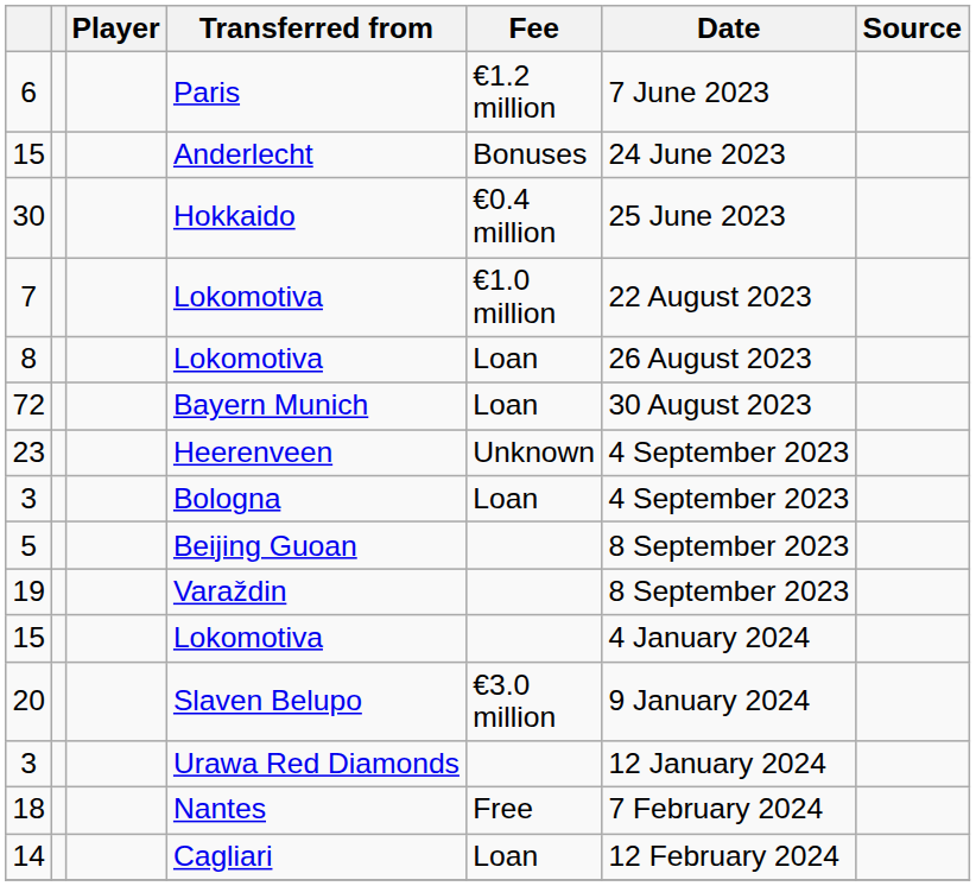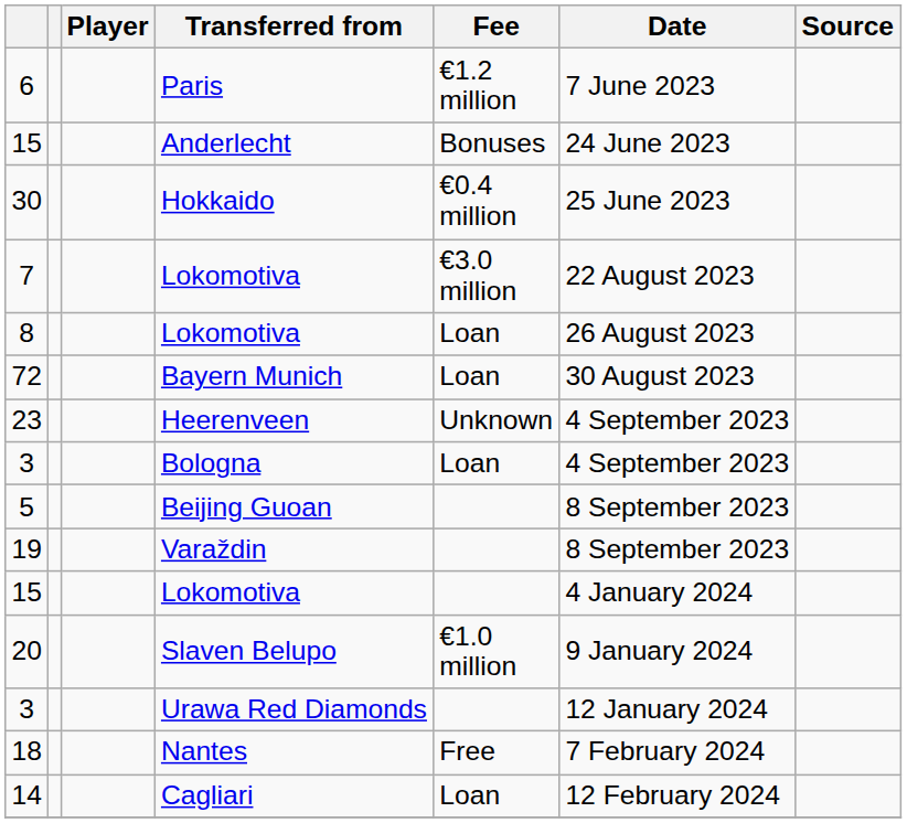 <table class="wikitable plainrowheaders sortable">
 <tr>
 <th></th>
 <th></th>
 <th scope=col>Player</th>
 <th>Transferred from</th>
 <th !scope=col; style="width: 65px;">Fee</th>
 <th scope=col>Date</th>
 <th scope=col>Source</th>
 </tr>
 <tr>
 <td align=center>6</td>
 <td align=center></td>
 <td></td>
 <td> <a href='#'>Paris</a></td>
 <td>€1.2 million</td>
 <td>7 June 2023</td>
 <td></td>
 </tr>
 <tr>
 <td align=center>15</td>
 <td align=center></td>
 <td></td>
 <td> <a href='#'>Anderlecht</a></td>
 <td>Bonuses</td>
 <td>24 June 2023</td>
 <td></td>
 </tr>
 <tr>
 <td align=center>30</td>
 <td align=center></td>
 <td></td>
 <td> <a href='#'>Hokkaido</a></td>
 <td>€0.4 million</td>
 <td>25 June 2023</td>
 <td></td>
 </tr>
 <tr>
 <td align=center>7</td>
 <td align=center></td>
 <td></td>
 <td> <a href='#'>Lokomotiva</a></td>
-<td>€1.0 million</td>
+<td>€3.0 million</td>
 <td>22 August 2023</td>
 <td></td>
 </tr>
 <tr>
 <td align=center>8</td>
 <td align=center></td>
 <td></td>
 <td> <a href='#'>Lokomotiva</a></td>
 <td>Loan</td>
 <td>26 August 2023</td>
 <td></td>
 </tr>
 <tr>
 <td align=center>72</td>
 <td align=center></td>
 <td></td>
 <td> <a href='#'>Bayern Munich</a></td>
 <td>Loan</td>
 <td>30 August 2023</td>
 <td></td>
 </tr>
 <tr>
 <td align=center>23</td>
 <td align=center></td>
 <td></td>
 <td> <a href='#'>Heerenveen</a></td>
 <td>Unknown</td>
 <td>4 September 2023</td>
 <td></td>
 </tr>
 <tr>
 <td align=center>3</td>
 <td align=center></td>
 <td></td>
 <td> <a href='#'>Bologna</a></td>
 <td>Loan</td>
 <td>4 September 2023</td>
 <td></td>
 </tr>
 <tr>
 <td align=center>5</td>
 <td align=center></td>
 <td></td>
 <td> <a href='#'>Beijing Guoan</a></td>
 <td></td>
 <td>8 September 2023</td>
 <td></td>
 </tr>
 <tr>
 <td align=center>19</td>
 <td align=center></td>
 <td></td>
 <td> <a href='#'>Varaždin</a></td>
 <td></td>
 <td>8 September 2023</td>
 <td></td>
 </tr>
 <tr>
 <td align=center>15</td>
 <td align=center></td>
 <td></td>
 <td> <a href='#'>Lokomotiva</a></td>
 <td></td>
 <td>4 January 2024</td>
 <td></td>
 </tr>
 <tr>
 <td align=center>20</td>
 <td align=center></td>
 <td></td>
 <td> <a href='#'>Slaven Belupo</a></td>
-<td>€3.0 million</td>
+<td>€1.0 million</td>
 <td>9 January 2024</td>
 <td></td>
 </tr>
 <tr>
 <td align=center>3</td>
 <td align=center></td>
 <td></td>
 <td> <a href='#'>Urawa Red Diamonds</a></td>
 <td></td>
 <td>12 January 2024</td>
 <td></td>
 </tr>
 <tr>
 <td align=center>18</td>
 <td align=center></td>
 <td></td>
 <td> <a href='#'>Nantes</a></td>
 <td>Free</td>
 <td>7 February 2024</td>
 <td></td>
 </tr>
 <tr>
 <td align=center>14</td>
 <td align=center></td>
 <td></td>
 <td> <a href='#'>Cagliari</a></td>
 <td>Loan</td>
 <td>12 February 2024</td>
 <td></td>
 </tr>
 <tr>
 </tr>
 </table>
